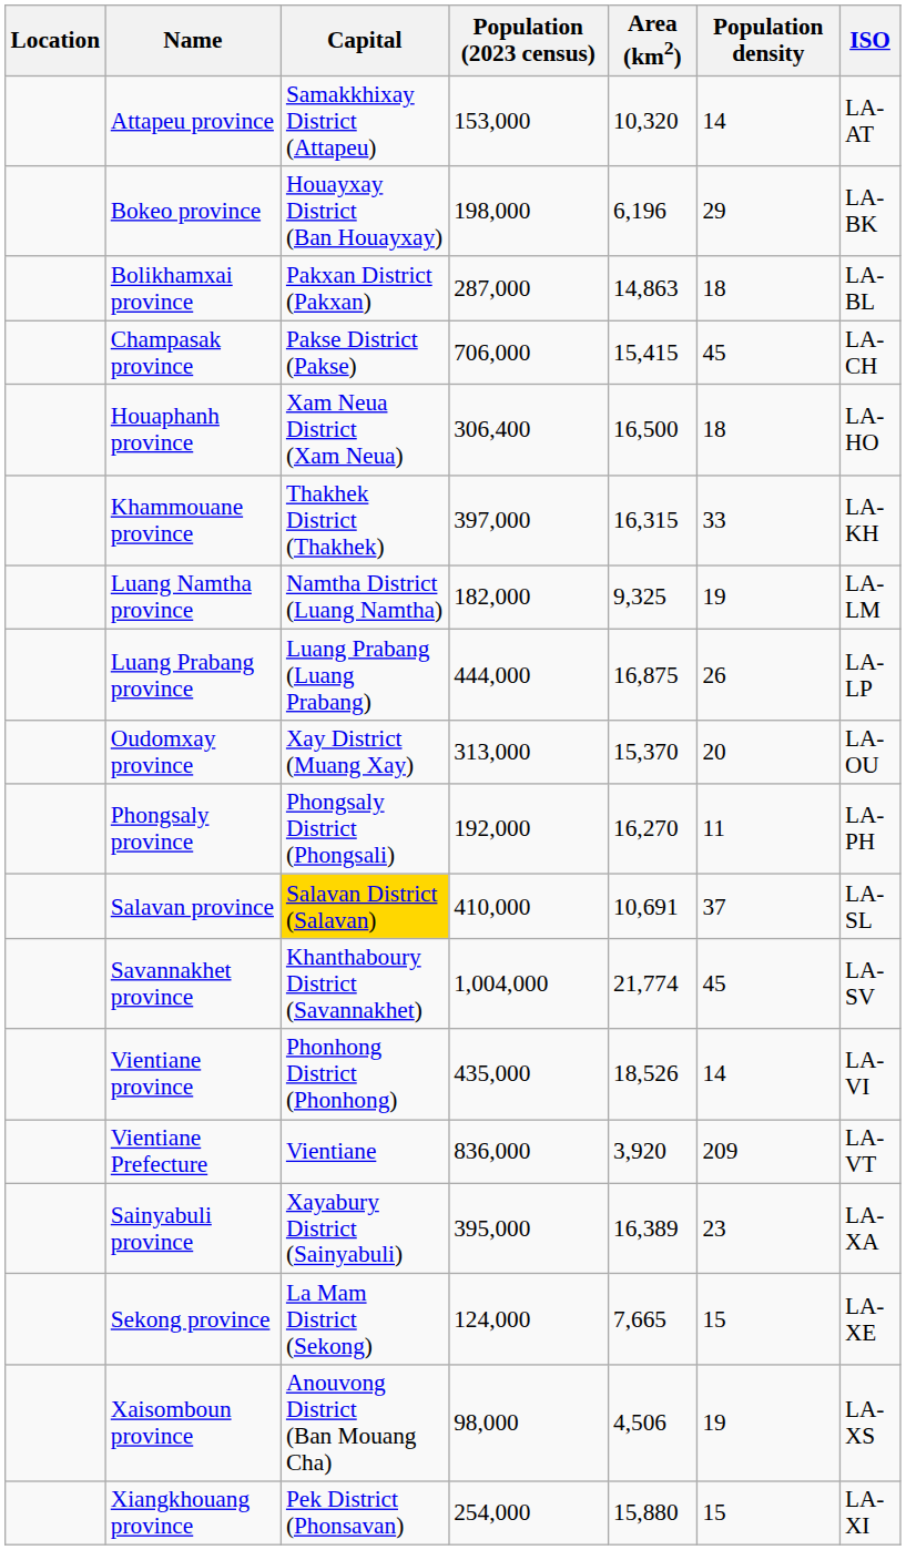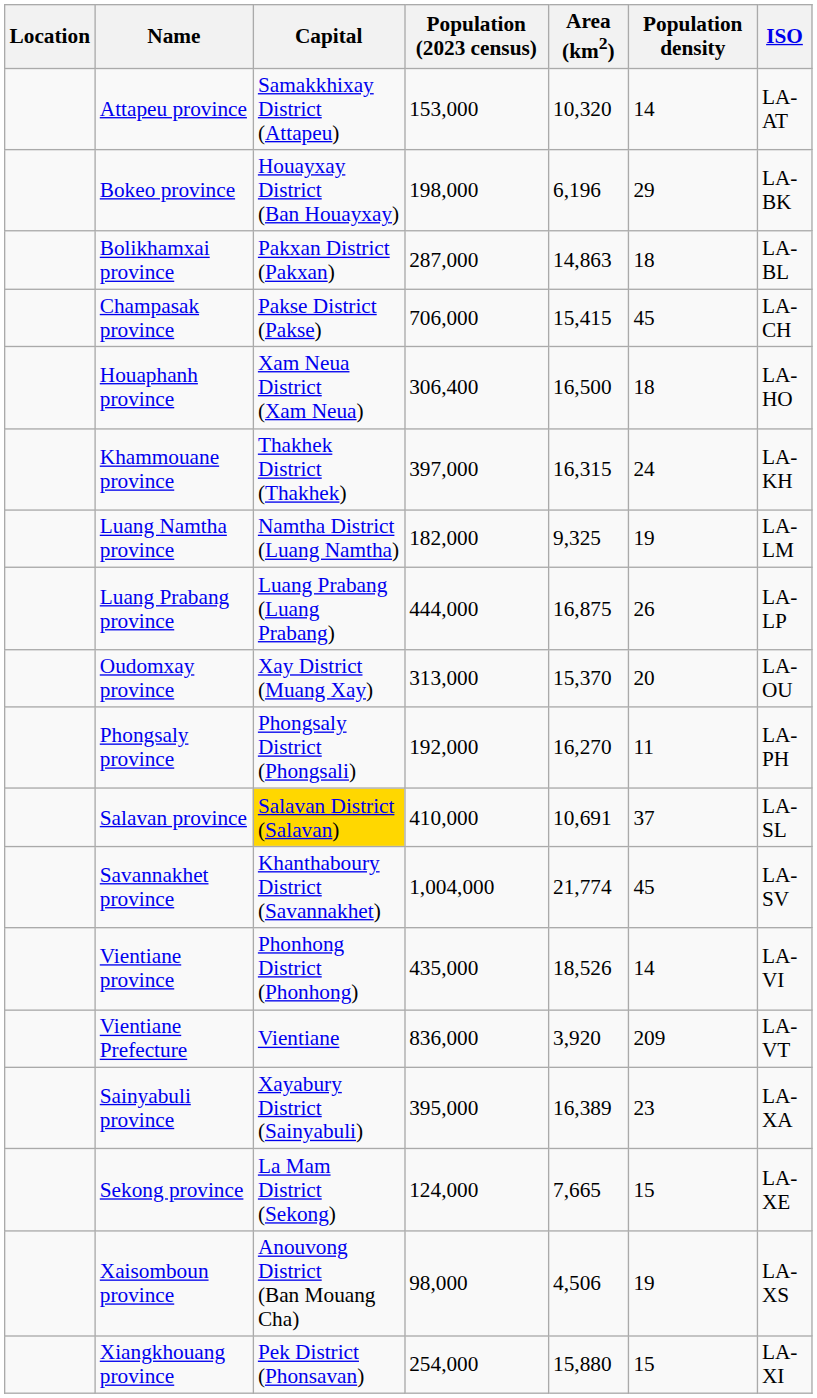 <table class="wikitable sortable">
 <tr>
 <th>Location</th>
 <th>Name</th>
 <th>Capital</th>
 <th>Population (2023 census)</th>
 <th>Area (km<sup>2</sup>)</th>
 <th>Population density</th>
 <th><a href='#'>ISO</a></th>
 </tr>
 <tr>
 <td></td>
 <td><a href='#'>Attapeu province</a><br></td>
 <td><a href='#'>Samakkhixay District</a><br>(<a href='#'>Attapeu</a>)</td>
 <td>153,000</td>
 <td>10,320</td>
 <td>14</td>
 <td>LA-AT</td>
 </tr>
 <tr>
 <td></td>
 <td><a href='#'>Bokeo province</a><br></td>
 <td><a href='#'>Houayxay District</a><br>(<a href='#'>Ban Houayxay</a>)</td>
 <td>198,000</td>
 <td>6,196</td>
 <td>29</td>
 <td>LA-BK</td>
 </tr>
 <tr>
 <td></td>
 <td><a href='#'>Bolikhamxai province</a><br></td>
 <td><a href='#'>Pakxan District</a><br>(<a href='#'>Pakxan</a>)</td>
 <td>287,000</td>
 <td>14,863</td>
 <td>18</td>
 <td>LA-BL</td>
 </tr>
 <tr>
 <td></td>
 <td><a href='#'>Champasak province</a><br></td>
 <td><a href='#'>Pakse District</a><br>(<a href='#'>Pakse</a>)</td>
 <td>706,000</td>
 <td>15,415</td>
 <td>45</td>
 <td>LA-CH</td>
 </tr>
 <tr>
 <td></td>
 <td><a href='#'>Houaphanh province</a><br></td>
 <td><a href='#'>Xam Neua District</a><br>(<a href='#'>Xam Neua</a>)</td>
 <td>306,400</td>
 <td>16,500</td>
 <td>18</td>
 <td>LA-HO</td>
 </tr>
 <tr>
 <td></td>
 <td><a href='#'>Khammouane province</a><br></td>
 <td><a href='#'>Thakhek District</a><br>(<a href='#'>Thakhek</a>)</td>
 <td>397,000</td>
 <td>16,315</td>
-<td>33</td>
+<td>24</td>
 <td>LA-KH</td>
 </tr>
 <tr>
 <td></td>
 <td><a href='#'>Luang Namtha province</a><br></td>
 <td><a href='#'>Namtha District</a><br>(<a href='#'>Luang Namtha</a>)</td>
 <td>182,000</td>
 <td>9,325</td>
 <td>19</td>
 <td>LA-LM</td>
 </tr>
 <tr>
 <td></td>
 <td><a href='#'>Luang Prabang province</a><br></td>
 <td><a href='#'>Luang Prabang</a><br>(<a href='#'>Luang Prabang</a>)</td>
 <td>444,000</td>
 <td>16,875</td>
 <td>26</td>
 <td>LA-LP</td>
 </tr>
 <tr>
 <td></td>
 <td><a href='#'>Oudomxay province</a><br></td>
 <td><a href='#'>Xay District</a><br>(<a href='#'>Muang Xay</a>)</td>
 <td>313,000</td>
 <td>15,370</td>
 <td>20</td>
 <td>LA-OU</td>
 </tr>
 <tr>
 <td></td>
 <td><a href='#'>Phongsaly province</a><br></td>
 <td><a href='#'>Phongsaly District</a><br>(<a href='#'>Phongsali</a>)</td>
 <td>192,000</td>
 <td>16,270</td>
 <td>11</td>
 <td>LA-PH</td>
 </tr>
 <tr>
 <td></td>
 <td><a href='#'>Salavan province</a><br></td>
 <td style="background: gold;"><a href='#'>Salavan District</a><br>(<a href='#'>Salavan</a>)</td>
 <td>410,000</td>
 <td>10,691</td>
 <td>37</td>
 <td>LA-SL</td>
 </tr>
 <tr>
 <td></td>
 <td><a href='#'>Savannakhet province</a></td>
 <td><a href='#'>Khanthaboury District</a><br>(<a href='#'>Savannakhet</a>)</td>
 <td>1,004,000</td>
 <td>21,774</td>
 <td>45</td>
 <td>LA-SV</td>
 </tr>
 <tr>
 <td></td>
 <td><a href='#'>Vientiane province</a></td>
 <td><a href='#'>Phonhong District</a><br>(<a href='#'>Phonhong</a>)</td>
 <td>435,000</td>
 <td>18,526</td>
 <td>14</td>
 <td>LA-VI</td>
 </tr>
 <tr>
 <td></td>
 <td><a href='#'>Vientiane Prefecture</a></td>
 <td><a href='#'>Vientiane</a></td>
 <td>836,000</td>
 <td>3,920</td>
 <td>209</td>
 <td>LA-VT</td>
 </tr>
 <tr>
 <td></td>
 <td><a href='#'>Sainyabuli province</a><br></td>
 <td><a href='#'>Xayabury District</a><br>(<a href='#'>Sainyabuli</a>)</td>
 <td>395,000</td>
 <td>16,389</td>
 <td>23</td>
 <td>LA-XA</td>
 </tr>
 <tr>
 <td></td>
 <td><a href='#'>Sekong province</a><br></td>
 <td><a href='#'>La Mam District</a><br>(<a href='#'>Sekong</a>)</td>
 <td>124,000</td>
 <td>7,665</td>
 <td>15</td>
 <td>LA-XE</td>
 </tr>
 <tr>
 <td></td>
 <td><a href='#'>Xaisomboun province</a><br></td>
 <td><a href='#'>Anouvong District</a><br>(Ban Mouang Cha)</td>
 <td>98,000</td>
 <td>4,506</td>
 <td>19</td>
 <td>LA-XS</td>
 </tr>
 <tr>
 <td></td>
 <td><a href='#'>Xiangkhouang province</a><br></td>
 <td><a href='#'>Pek District</a><br>(<a href='#'>Phonsavan</a>)</td>
 <td>254,000</td>
 <td>15,880</td>
 <td>15</td>
 <td>LA-XI</td>
 </tr>
 </table>
